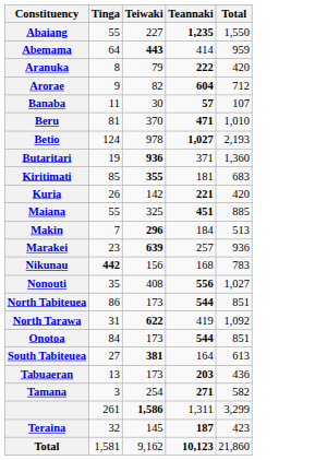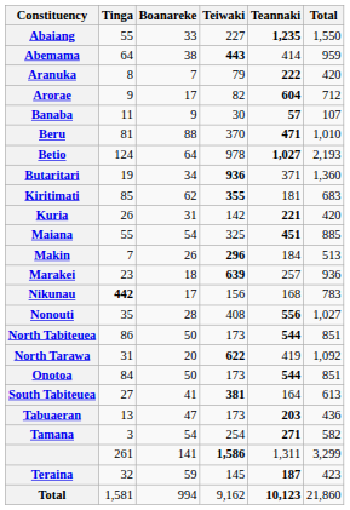 <table class="wikitable sortable" style="text-align:right">
 <tr>
 <th scope="col">Constituency</th>
 <th>Tinga</th>
+<th scope="col">Boanareke</th>
 <th scope="col">Teiwaki</th>
 <th scope="col">Teannaki</th>
 <th>Total</th>
 </tr>
 <tr>
 <th scope="row"><a href='#'>Abaiang</a></th>
 <td>55</td>
+<td>33</td>
 <td>227</td>
 <td><strong>1,235</strong></td>
 <td>1,550</td>
 </tr>
 <tr>
 <th scope="row"><a href='#'>Abemama</a></th>
 <td>64</td>
+<td>38</td>
 <td><strong>443</strong></td>
 <td>414</td>
 <td>959</td>
 </tr>
 <tr>
 <th scope="row"><a href='#'>Aranuka</a></th>
 <td>8</td>
+<td>7</td>
 <td>79</td>
 <td><strong>222</strong></td>
 <td>420</td>
 </tr>
 <tr>
 <th scope="row"><a href='#'>Arorae</a></th>
 <td>9</td>
+<td>17</td>
 <td>82</td>
 <td><strong>604</strong></td>
 <td>712</td>
 </tr>
 <tr>
 <th scope="row"><a href='#'>Banaba</a></th>
 <td>11</td>
+<td>9</td>
 <td>30</td>
 <td><strong>57</strong></td>
 <td>107</td>
 </tr>
 <tr>
 <th scope="row"><a href='#'>Beru</a></th>
 <td>81</td>
+<td>88</td>
 <td>370</td>
 <td><strong>471</strong></td>
 <td>1,010</td>
 </tr>
 <tr>
 <th scope="row"><a href='#'>Betio</a></th>
 <td>124</td>
+<td>64</td>
 <td>978</td>
 <td><strong>1,027</strong></td>
 <td>2,193</td>
 </tr>
 <tr>
 <th scope="row"><a href='#'>Butaritari</a></th>
 <td>19</td>
+<td>34</td>
 <td><strong>936</strong></td>
 <td>371</td>
 <td>1,360</td>
 </tr>
 <tr>
 <th scope="row"><a href='#'>Kiritimati</a></th>
 <td>85</td>
+<td>62</td>
 <td><strong>355</strong></td>
 <td>181</td>
 <td>683</td>
 </tr>
 <tr>
 <th scope="row"><a href='#'>Kuria</a></th>
 <td>26</td>
+<td>31</td>
 <td>142</td>
 <td><strong>221</strong></td>
 <td>420</td>
 </tr>
 <tr>
 <th scope="row"><a href='#'>Maiana</a></th>
 <td>55</td>
+<td>54</td>
 <td>325</td>
 <td><strong>451</strong></td>
 <td>885</td>
 </tr>
 <tr>
 <th scope="row"><a href='#'>Makin</a></th>
 <td>7</td>
+<td>26</td>
 <td><strong>296</strong></td>
 <td>184</td>
 <td>513</td>
 </tr>
 <tr>
 <th scope="row"><a href='#'>Marakei</a></th>
 <td>23</td>
+<td>18</td>
 <td><strong>639</strong></td>
 <td>257</td>
 <td>936</td>
 </tr>
 <tr>
 <th scope="row"><a href='#'>Nikunau</a></th>
 <td><strong>442</strong></td>
+<td>17</td>
 <td>156</td>
 <td>168</td>
 <td>783</td>
 </tr>
 <tr>
 <th scope="row"><a href='#'>Nonouti</a></th>
 <td>35</td>
+<td>28</td>
 <td>408</td>
 <td><strong>556</strong></td>
 <td>1,027</td>
 </tr>
 <tr>
 <th scope="row"><a href='#'>North Tabiteuea</a></th>
 <td>86</td>
+<td>50</td>
 <td>173</td>
 <td><strong>544</strong></td>
 <td>851</td>
 </tr>
 <tr>
 <th scope="row"><a href='#'>North Tarawa</a></th>
 <td>31</td>
+<td>20</td>
 <td><strong>622</strong></td>
 <td>419</td>
 <td>1,092</td>
 </tr>
 <tr>
 <th scope="row"><a href='#'>Onotoa</a></th>
 <td>84</td>
+<td>50</td>
 <td>173</td>
 <td><strong>544</strong></td>
 <td>851</td>
 </tr>
 <tr>
 <th scope="row"><a href='#'>South Tabiteuea</a></th>
 <td>27</td>
+<td>41</td>
 <td><strong>381</strong></td>
 <td>164</td>
 <td>613</td>
 </tr>
 <tr>
 <th scope="row"><a href='#'>Tabuaeran</a></th>
 <td>13</td>
+<td>47</td>
 <td>173</td>
 <td><strong>203</strong></td>
 <td>436</td>
 </tr>
 <tr>
 <th scope="row"><a href='#'>Tamana</a></th>
 <td>3</td>
+<td>54</td>
 <td>254</td>
 <td><strong>271</strong></td>
 <td>582</td>
 </tr>
 <tr>
 <th scope="row"><a href='#'></a></th>
 <td>261</td>
+<td>141</td>
 <td><strong>1,586</strong></td>
 <td>1,311</td>
 <td>3,299</td>
 </tr>
 <tr>
 <th scope="row"><a href='#'>Teraina</a></th>
 <td>32</td>
+<td>59</td>
 <td>145</td>
 <td><strong>187</strong></td>
 <td>423</td>
 </tr>
 <tr class="sortbottom">
 <th>Total</th>
 <td>1,581</td>
+<td>994</td>
 <td>9,162</td>
 <td><strong>10,123</strong></td>
 <td>21,860</td>
 </tr>
 </table>
